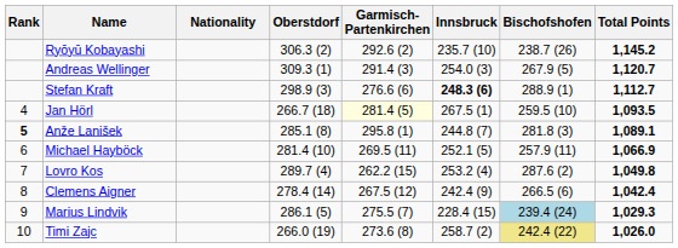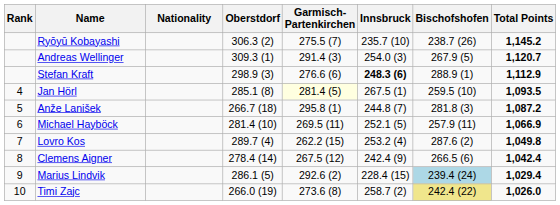 <table class="wikitable sortable" style="text-align: center;">
 <tr>
 <th align=Center>Rank</th>
 <th width=160>Name</th>
 <th width=110>Nationality</th>
 <th>Oberstdorf</th>
 <th>Garmisch-<br>Partenkirchen</th>
 <th>Innsbruck</th>
 <th>Bischofshofen</th>
 <th>Total Points</th>
 </tr>
 <tr>
 <td></td>
 <td align=left><a href='#'>Ryōyū Kobayashi</a></td>
 <td align=left></td>
 <td>306.3 (2)</td>
-<td>292.6 (2)</td>
+<td>275.5 (7)</td>
 <td>235.7 (10)</td>
 <td>238.7 (26)</td>
 <td><strong>1,145.2</strong></td>
 </tr>
 <tr>
 <td></td>
 <td align=left><a href='#'>Andreas Wellinger</a></td>
 <td align=left></td>
 <td>309.3 (1)</td>
 <td>291.4 (3)</td>
 <td>254.0 (3)</td>
 <td>267.9 (5)</td>
 <td><strong>1,120.7</strong></td>
 </tr>
 <tr>
 <td></td>
 <td align=left><a href='#'>Stefan Kraft</a></td>
 <td align=left></td>
 <td>298.9 (3)</td>
 <td>276.6 (6)</td>
 <td><strong>248.3 (6)</strong></td>
 <td>288.9 (1)</td>
-<td><strong>1,112.7</strong></td>
+<td><strong>1,112.9</strong></td>
 </tr>
 <tr>
 <td>4</td>
 <td align=left><a href='#'>Jan Hörl</a></td>
 <td align=left></td>
-<td>266.7 (18)</td>
+<td>285.1 (8)</td>
 <td style="background: lightyellow;">281.4 (5)</td>
 <td>267.5 (1)</td>
 <td>259.5 (10)</td>
 <td><strong>1,093.5</strong></td>
 </tr>
 <tr>
-<td><strong>5</strong></td>
+<td>5</td>
 <td align=left><a href='#'>Anže Lanišek</a></td>
 <td align=left></td>
-<td>285.1 (8)</td>
+<td>266.7 (18)</td>
 <td>295.8 (1)</td>
 <td>244.8 (7)</td>
 <td>281.8 (3)</td>
-<td><strong>1,089.1</strong></td>
+<td><strong>1,087.2</strong></td>
 </tr>
 <tr>
 <td>6</td>
 <td align=left><a href='#'>Michael Hayböck</a></td>
 <td align=left></td>
 <td>281.4 (10)</td>
 <td>269.5 (11)</td>
 <td>252.1 (5)</td>
 <td>257.9 (11)</td>
 <td><strong>1,066.9</strong></td>
 </tr>
 <tr>
 <td>7</td>
 <td align=left><a href='#'>Lovro Kos</a></td>
 <td align=left></td>
 <td>289.7 (4)</td>
 <td>262.2 (15)</td>
 <td>253.2 (4)</td>
 <td>287.6 (2)</td>
 <td><strong>1,049.8</strong></td>
 </tr>
 <tr>
 <td>8</td>
 <td align=left><a href='#'>Clemens Aigner</a></td>
 <td align=left></td>
 <td>278.4 (14)</td>
 <td>267.5 (12)</td>
 <td>242.4 (9)</td>
 <td>266.5 (6)</td>
 <td><strong>1,042.4</strong></td>
 </tr>
 <tr>
 <td>9</td>
 <td align=left><a href='#'>Marius Lindvik</a></td>
 <td align=left></td>
 <td>286.1 (5)</td>
-<td>275.5 (7)</td>
+<td>292.6 (2)</td>
 <td>228.4 (15)</td>
 <td style="background: lightblue;">239.4 (24)</td>
-<td><strong>1,029.3</strong></td>
+<td><strong>1,029.4</strong></td>
 </tr>
 <tr>
 <td>10</td>
 <td align=left><a href='#'>Timi Zajc</a></td>
 <td align=left></td>
 <td>266.0 (19)</td>
 <td>273.6 (8)</td>
 <td>258.7 (2)</td>
 <td style="background: khaki;">242.4 (22)</td>
 <td><strong>1,026.0</strong></td>
 </tr>
 </table>
